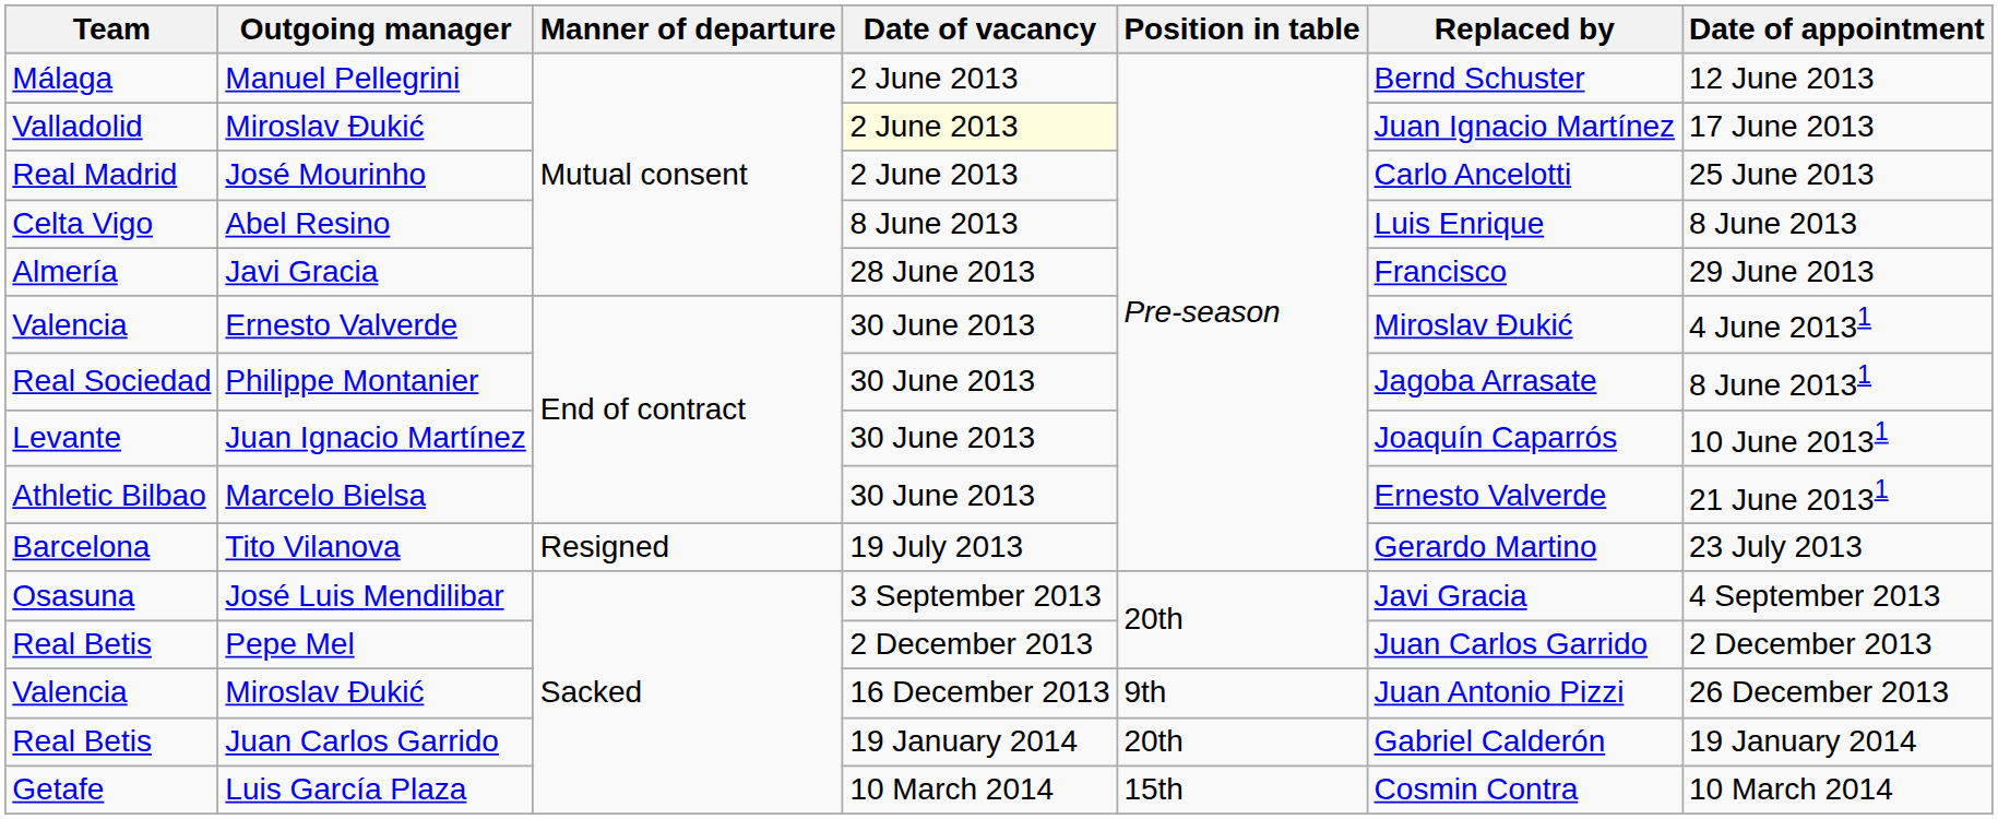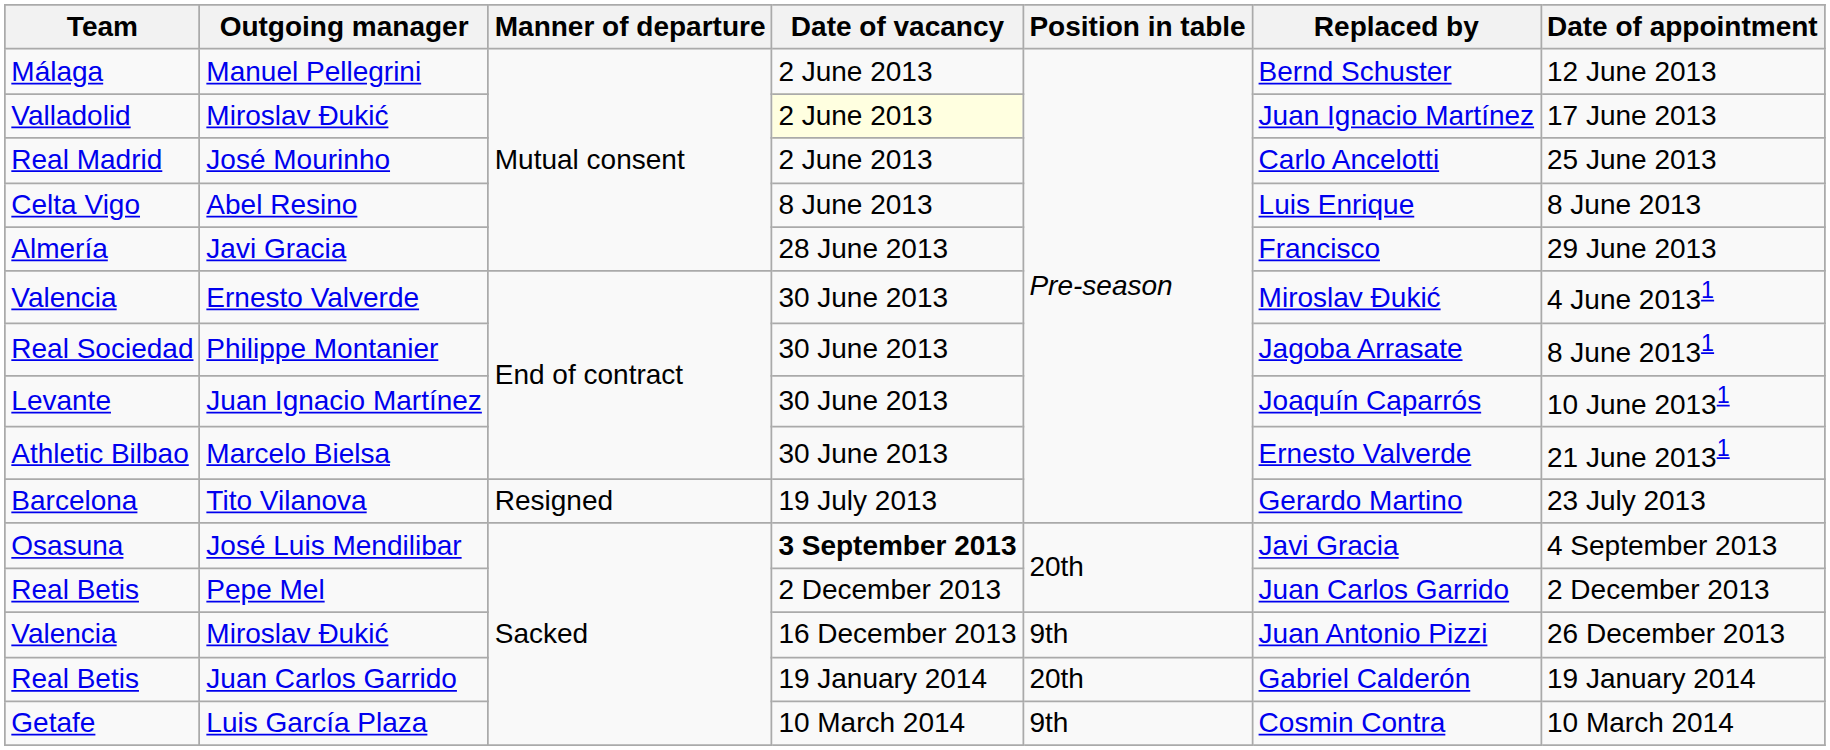 <table class="wikitable sortable">
 <tr>
 <th>Team</th>
 <th>Outgoing manager</th>
 <th>Manner of departure</th>
 <th>Date of vacancy</th>
 <th>Position in table</th>
 <th>Replaced by</th>
 <th>Date of appointment</th>
 </tr>
 <tr>
 <td><a href='#'>Málaga</a></td>
 <td> <a href='#'>Manuel Pellegrini</a></td>
 <td rowspan=5>Mutual consent</td>
 <td>2 June 2013</td>
 <td rowspan="10"><em>Pre-season</em></td>
 <td> <a href='#'>Bernd Schuster</a></td>
 <td>12 June 2013</td>
 </tr>
 <tr>
 <td><a href='#'>Valladolid</a></td>
 <td> <a href='#'>Miroslav Đukić</a></td>
 <td style="background: lightyellow;">2 June 2013</td>
 <td> <a href='#'>Juan Ignacio Martínez</a></td>
 <td>17 June 2013</td>
 </tr>
 <tr>
 <td><a href='#'>Real Madrid</a></td>
 <td> <a href='#'>José Mourinho</a></td>
 <td>2 June 2013</td>
 <td> <a href='#'>Carlo Ancelotti</a></td>
 <td>25 June 2013</td>
 </tr>
 <tr>
 <td><a href='#'>Celta Vigo</a></td>
 <td> <a href='#'>Abel Resino</a></td>
 <td>8 June 2013</td>
 <td> <a href='#'>Luis Enrique</a></td>
 <td>8 June 2013</td>
 </tr>
 <tr>
 <td><a href='#'>Almería</a></td>
 <td> <a href='#'>Javi Gracia</a></td>
 <td>28 June 2013</td>
 <td> <a href='#'>Francisco</a></td>
 <td>29 June 2013</td>
 </tr>
 <tr>
 <td><a href='#'>Valencia</a></td>
 <td> <a href='#'>Ernesto Valverde</a></td>
 <td rowspan=4>End of contract</td>
 <td>30 June 2013</td>
 <td> <a href='#'>Miroslav Đukić</a></td>
 <td>4 June 2013<sup><a href='#'>1</a></sup></td>
 </tr>
 <tr>
 <td><a href='#'>Real Sociedad</a></td>
 <td> <a href='#'>Philippe Montanier</a></td>
 <td>30 June 2013</td>
 <td> <a href='#'>Jagoba Arrasate</a></td>
 <td>8 June 2013<sup><a href='#'>1</a></sup></td>
 </tr>
 <tr>
 <td><a href='#'>Levante</a></td>
 <td> <a href='#'>Juan Ignacio Martínez</a></td>
 <td>30 June 2013</td>
 <td> <a href='#'>Joaquín Caparrós</a></td>
 <td>10 June 2013<sup><a href='#'>1</a></sup></td>
 </tr>
 <tr>
 <td><a href='#'>Athletic Bilbao</a></td>
 <td> <a href='#'>Marcelo Bielsa</a></td>
 <td>30 June 2013</td>
 <td> <a href='#'>Ernesto Valverde</a></td>
 <td>21 June 2013<sup><a href='#'>1</a></sup></td>
 </tr>
 <tr>
 <td><a href='#'>Barcelona</a></td>
 <td> <a href='#'>Tito Vilanova</a></td>
 <td>Resigned</td>
 <td>19 July 2013</td>
 <td> <a href='#'>Gerardo Martino</a></td>
 <td>23 July 2013</td>
 </tr>
 <tr>
 <td><a href='#'>Osasuna</a></td>
 <td> <a href='#'>José Luis Mendilibar</a></td>
 <td rowspan=5>Sacked</td>
-<td>3 September 2013</td>
+<td><strong>3 September 2013</strong></td>
 <td rowspan=2>20th</td>
 <td> <a href='#'>Javi Gracia</a></td>
 <td>4 September 2013</td>
 </tr>
 <tr>
 <td><a href='#'>Real Betis</a></td>
 <td> <a href='#'>Pepe Mel</a></td>
 <td>2 December 2013</td>
 <td> <a href='#'>Juan Carlos Garrido</a></td>
 <td>2 December 2013</td>
 </tr>
 <tr>
 <td><a href='#'>Valencia</a></td>
 <td> <a href='#'>Miroslav Đukić</a></td>
 <td>16 December 2013</td>
 <td>9th</td>
 <td> <a href='#'>Juan Antonio Pizzi</a></td>
 <td>26 December 2013</td>
 </tr>
 <tr>
 <td><a href='#'>Real Betis</a></td>
 <td> <a href='#'>Juan Carlos Garrido</a></td>
 <td>19 January 2014</td>
 <td>20th</td>
 <td> <a href='#'>Gabriel Calderón</a></td>
 <td>19 January 2014</td>
 </tr>
 <tr>
 <td><a href='#'>Getafe</a></td>
 <td> <a href='#'>Luis García Plaza</a></td>
 <td>10 March 2014</td>
-<td>15th</td>
+<td>9th</td>
 <td> <a href='#'>Cosmin Contra</a></td>
 <td>10 March 2014</td>
 </tr>
 </table>
